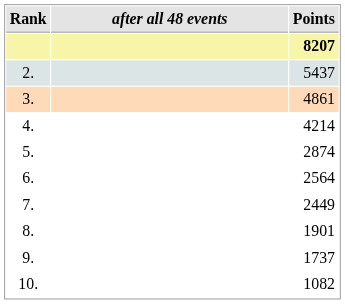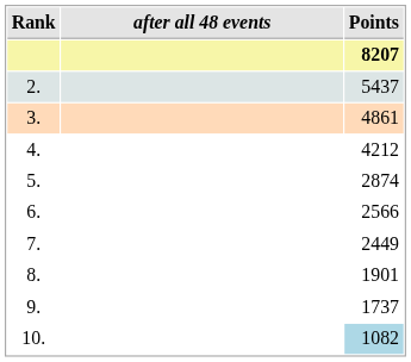 <table cellspacing="1" cellpadding="3" style="border:1px solid #AAAAAA; font-size:86%;">
 <tr bgcolor="#E4E4E4">
 <th style="border-bottom:1px solid #AAAAAA" width=10>Rank</th>
 <th style="border-bottom:1px solid #AAAAAA" width=200><em>after all 48 events</em></th>
 <th style="border-bottom:1px solid #AAAAAA" width=20 align=right>Points</th>
 </tr>
 <tr style="background:#f7f6a8;">
 <td align=center></td>
 <td><strong></strong></td>
 <td align=right><strong>8207</strong></td>
 </tr>
 <tr style="background:#dce5e5;">
 <td align=center>2.</td>
 <td></td>
 <td align=right>5437</td>
 </tr>
 <tr style="background:#ffdab9;">
 <td align=center>3.</td>
 <td></td>
 <td align=right>4861</td>
 </tr>
 <tr>
 <td align=center>4.</td>
 <td></td>
-<td align=right>4214</td>
+<td align=right>4212</td>
 </tr>
 <tr>
 <td align=center>5.</td>
 <td></td>
 <td align=right>2874</td>
 </tr>
 <tr>
 <td align=center>6.</td>
 <td></td>
-<td align=right>2564</td>
+<td align=right>2566</td>
 </tr>
 <tr>
 <td align=center>7.</td>
 <td></td>
 <td align=right>2449</td>
 </tr>
 <tr>
 <td align=center>8.</td>
 <td></td>
 <td align=right>1901</td>
 </tr>
 <tr>
 <td align=center>9.</td>
 <td>  </td>
 <td align=right>1737</td>
 </tr>
 <tr>
 <td align=center>10.</td>
 <td></td>
-<td align=right>1082</td>
+<td align=right style="background: lightblue;">1082</td>
 </tr>
 </table>
